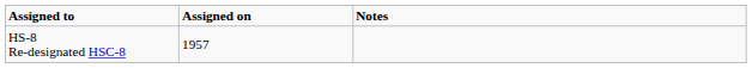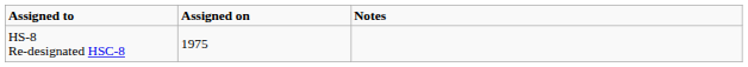 <table class="wikitable" style="width: 70%;">
 <tr>
 <td style="width: 200px;"><strong>Assigned to</strong></td>
 <td style="width: 200px;"><strong>Assigned on</strong></td>
 <td><strong>Notes</strong></td>
 </tr>
 <tr>
 <td>HS-8<br>Re-designated <a href='#'>HSC-8</a></td>
-<td>1957</td>
+<td>1975</td>
 <td></td>
 </tr>
 </table>
